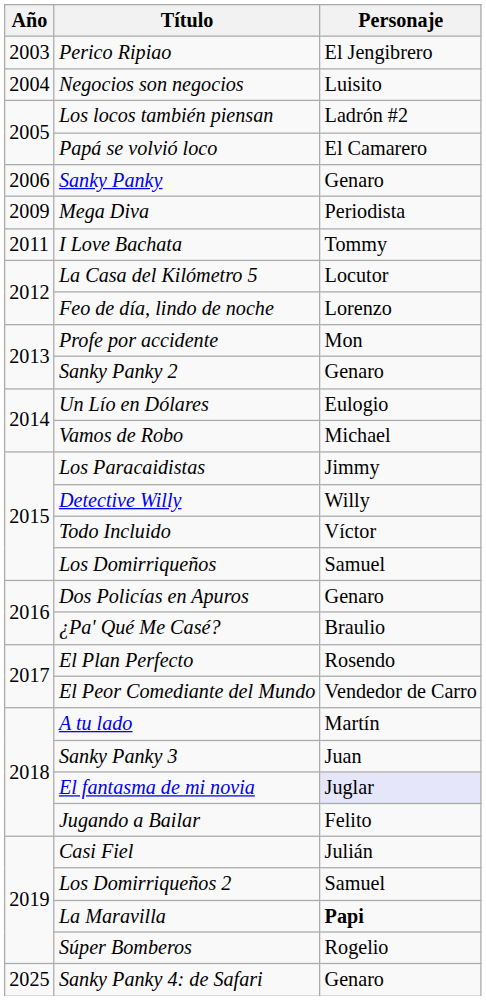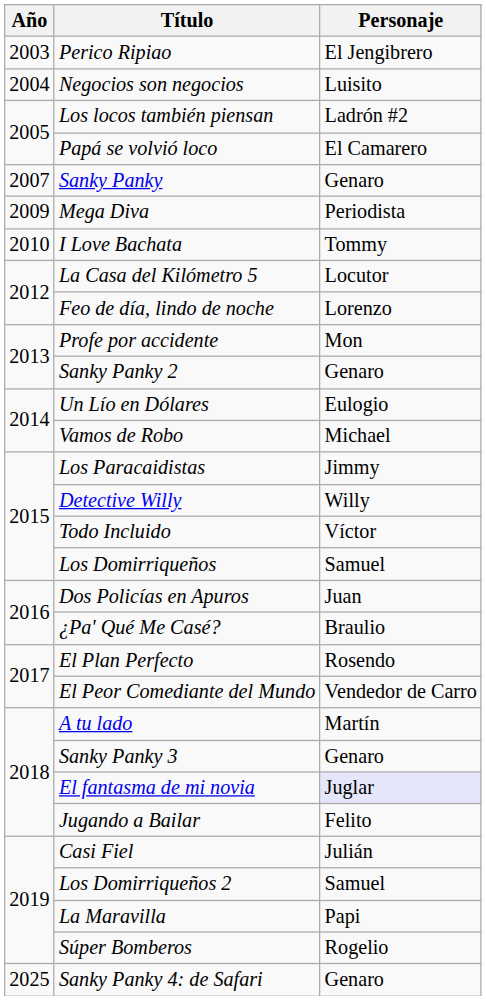 <table class="wikitable">
 <tr style="background: #ececec">
 <th>Año</th>
 <th>Título</th>
 <th>Personaje</th>
 </tr>
 <tr ---->
 <td>2003</td>
 <td><em>Perico Ripiao</em></td>
 <td>El Jengibrero</td>
 </tr>
 <tr ---->
 <td>2004</td>
 <td><em>Negocios son negocios</em></td>
 <td>Luisito</td>
 </tr>
 <tr ---->
 <td rowspan="2">2005</td>
 <td><em>Los locos también piensan</em></td>
 <td>Ladrón #2</td>
 </tr>
 <tr ---->
 <td><em>Papá se volvió loco</em></td>
 <td>El Camarero</td>
 </tr>
 <tr ---->
-<td>2006</td>
+<td>2007</td>
 <td><em><a href='#'>Sanky Panky</a></em></td>
 <td>Genaro</td>
 </tr>
 <tr ---->
 <td>2009</td>
 <td><em>Mega Diva</em></td>
 <td>Periodista</td>
 </tr>
 <tr ---->
-<td>2011</td>
+<td>2010</td>
 <td><em>I Love Bachata</em></td>
 <td>Tommy</td>
 </tr>
 <tr ---->
 <td rowspan="2">2012</td>
 <td><em>La Casa del Kilómetro 5</em></td>
 <td>Locutor</td>
 </tr>
 <tr ---->
 <td><em>Feo de día, lindo de noche</em></td>
 <td>Lorenzo</td>
 </tr>
 <tr ---->
 <td rowspan="2">2013</td>
 <td><em>Profe por accidente</em></td>
 <td>Mon</td>
 </tr>
 <tr ---->
 <td><em>Sanky Panky 2</em></td>
 <td>Genaro</td>
 </tr>
 <tr ---->
 <td rowspan="2">2014</td>
 <td><em>Un Lío en Dólares</em></td>
 <td>Eulogio</td>
 </tr>
 <tr ---->
 <td><em>Vamos de Robo</em></td>
 <td>Michael</td>
 </tr>
 <tr ---->
 <td rowspan="4">2015</td>
 <td><em>Los Paracaidistas</em></td>
 <td>Jimmy</td>
 </tr>
 <tr ---->
 <td><em><a href='#'>Detective Willy</a></em></td>
 <td>Willy</td>
 </tr>
 <tr ---->
 <td><em>Todo Incluido</em></td>
 <td>Víctor</td>
 </tr>
 <tr ---->
 <td><em>Los Domirriqueños</em></td>
 <td>Samuel</td>
 </tr>
 <tr ---->
 <td rowspan="2">2016</td>
 <td><em>Dos Policías en Apuros</em></td>
-<td>Genaro</td>
+<td>Juan</td>
 </tr>
 <tr ---->
 <td><em>¿Pa' Qué Me Casé?</em></td>
 <td>Braulio</td>
 </tr>
 <tr ---->
 <td rowspan="2">2017</td>
 <td><em>El Plan Perfecto</em></td>
 <td>Rosendo</td>
 </tr>
 <tr ---->
 <td><em>El Peor Comediante del Mundo</em></td>
 <td>Vendedor de Carro</td>
 </tr>
 <tr ---->
 <td rowspan="4">2018</td>
 <td><em><a href='#'>A tu lado</a></em></td>
 <td>Martín</td>
 </tr>
 <tr ---->
 <td><em>Sanky Panky 3</em></td>
-<td>Juan</td>
+<td>Genaro</td>
 </tr>
 <tr ---->
 <td><em><a href='#'>El fantasma de mi novia</a></em></td>
 <td style="background: lavender;">Juglar</td>
 </tr>
 <tr ---->
 <td><em>Jugando a Bailar</em></td>
 <td>Felito</td>
 </tr>
 <tr ---->
 <td rowspan="4">2019</td>
 <td><em>Casi Fiel</em></td>
 <td>Julián</td>
 </tr>
 <tr ---->
 <td><em>Los Domirriqueños 2</em></td>
 <td>Samuel</td>
 </tr>
 <tr ---->
 <td><em>La Maravilla</em></td>
-<td><strong>Papi</strong></td>
+<td>Papi</td>
 </tr>
 <tr ---->
 <td><em>Súper Bomberos</em></td>
 <td>Rogelio</td>
 </tr>
 <tr ---->
 <td>2025</td>
 <td><em>Sanky Panky 4: de Safari</em></td>
 <td>Genaro</td>
 </tr>
 </table>
